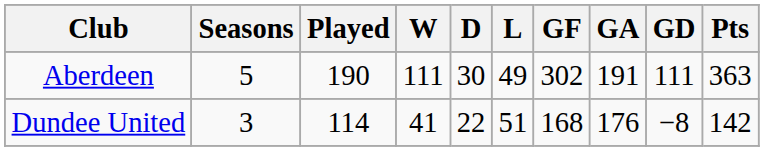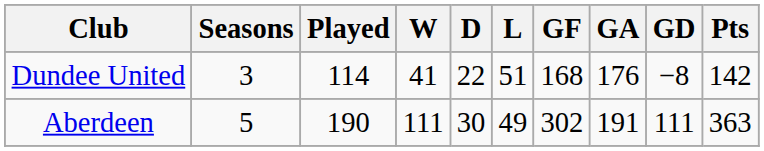 <table class="wikitable sortable" style="text-align:center; font-size:95%">
 <tr>
 <th>Club</th>
 <th>Seasons</th>
 <th>Played</th>
 <th>W</th>
 <th>D</th>
 <th>L</th>
 <th>GF</th>
 <th>GA</th>
 <th>GD</th>
 <th>Pts</th>
 </tr>
 <tr>
+<td><a href='#'>Dundee United</a></td>
+<td>3</td>
+<td>114</td>
+<td>41</td>
+<td>22</td>
+<td>51</td>
+<td>168</td>
+<td>176</td>
+<td>−8</td>
+<td>142</td>
+</tr>
+<tr>
 <td><a href='#'>Aberdeen</a></td>
 <td>5</td>
 <td>190</td>
 <td>111</td>
 <td>30</td>
 <td>49</td>
 <td>302</td>
 <td>191</td>
 <td>111</td>
 <td>363</td>
 </tr>
-<tr>
-<td><a href='#'>Dundee United</a></td>
-<td>3</td>
-<td>114</td>
-<td>41</td>
-<td>22</td>
-<td>51</td>
-<td>168</td>
-<td>176</td>
-<td>−8</td>
-<td>142</td>
-</tr>
 </table>
